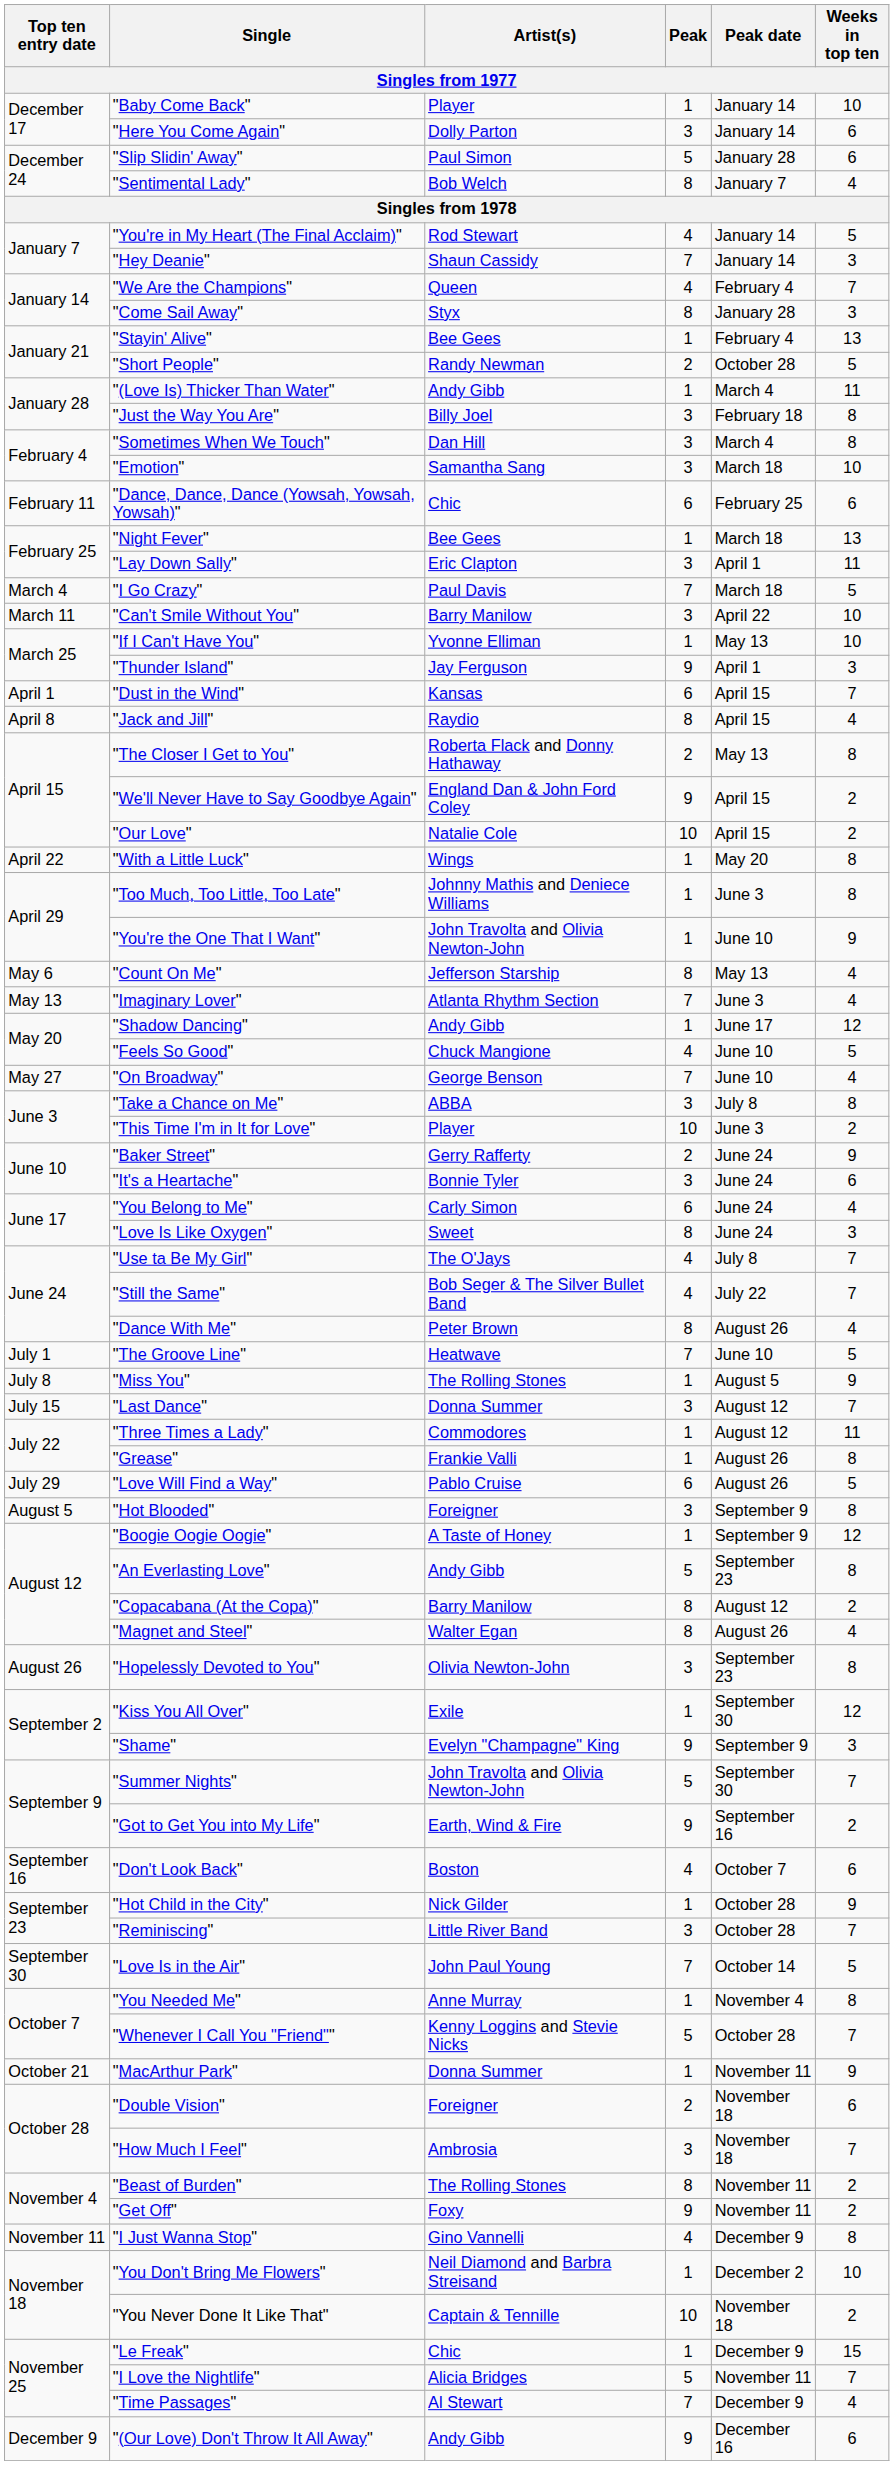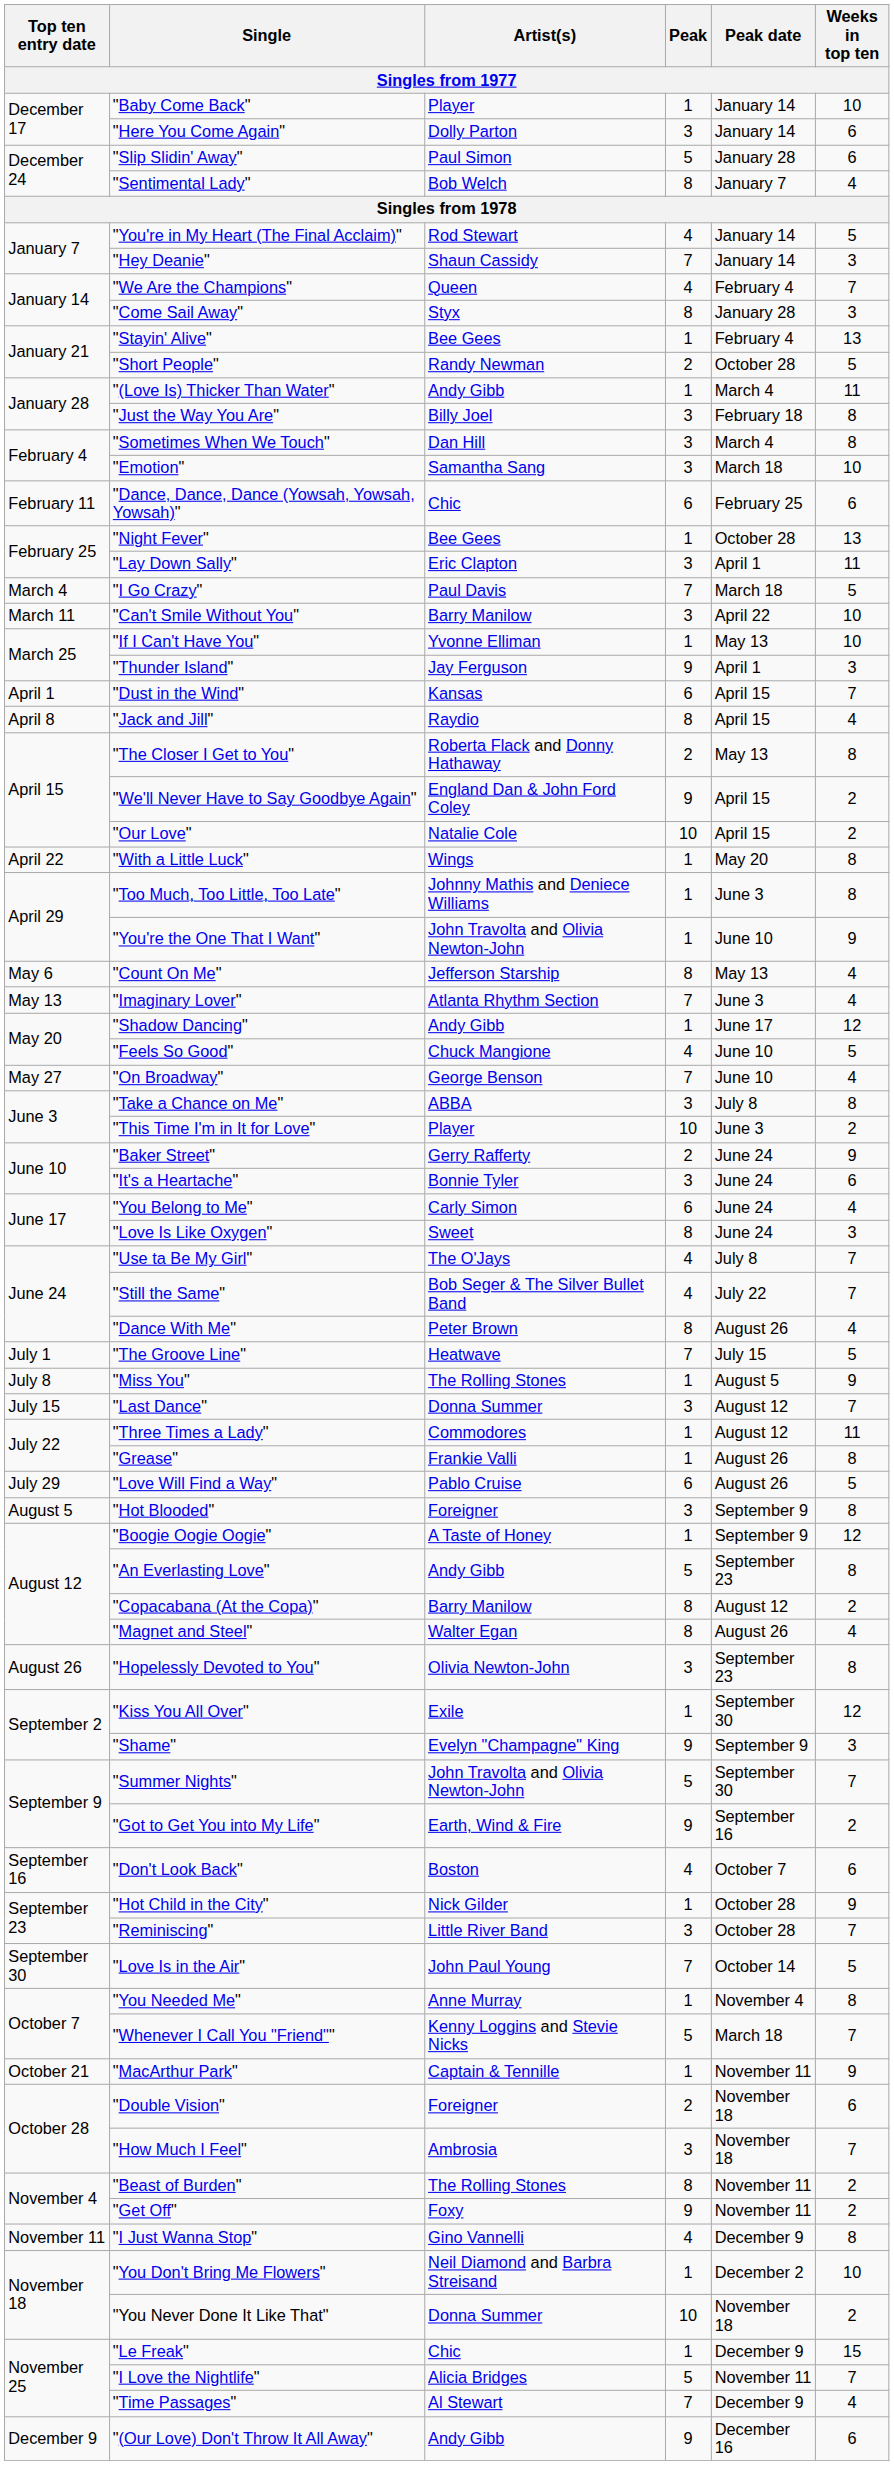 <table class="wikitable sortable">
 <tr>
 <th>Top ten<br>entry date</th>
 <th>Single</th>
 <th>Artist(s)</th>
 <th data-sort-type="number">Peak</th>
 <th>Peak date</th>
 <th data-sort-type="number">Weeks in<br>top ten</th>
 </tr>
 <tr>
 <th colspan=6><a href='#'>Singles from 1977</a></th>
 </tr>
 <tr>
 <td rowspan="2">December 17</td>
 <td>"<a href='#'>Baby Come Back</a>"</td>
 <td><a href='#'>Player</a></td>
 <td align=center>1</td>
 <td>January 14</td>
 <td align=center>10</td>
 </tr>
 <tr>
 <td>"<a href='#'>Here You Come Again</a>"</td>
 <td><a href='#'>Dolly Parton</a></td>
 <td align=center>3</td>
 <td>January 14</td>
 <td align=center>6</td>
 </tr>
 <tr>
 <td rowspan="2">December 24</td>
 <td>"<a href='#'>Slip Slidin' Away</a>"</td>
 <td><a href='#'>Paul Simon</a></td>
 <td align=center>5</td>
 <td>January 28</td>
 <td align=center>6</td>
 </tr>
 <tr>
 <td>"<a href='#'>Sentimental Lady</a>"</td>
 <td><a href='#'>Bob Welch</a></td>
 <td align=center>8</td>
 <td>January 7</td>
 <td align=center>4</td>
 </tr>
 <tr>
 <th colspan=6>Singles from 1978</th>
 </tr>
 <tr>
 <td rowspan="2">January 7</td>
 <td>"<a href='#'>You're in My Heart (The Final Acclaim)</a>"</td>
 <td><a href='#'>Rod Stewart</a></td>
 <td align=center>4</td>
 <td>January 14</td>
 <td align=center>5</td>
 </tr>
 <tr>
 <td>"<a href='#'>Hey Deanie</a>"</td>
 <td><a href='#'>Shaun Cassidy</a></td>
 <td align=center>7</td>
 <td>January 14</td>
 <td align=center>3</td>
 </tr>
 <tr>
 <td rowspan="2">January 14</td>
 <td>"<a href='#'>We Are the Champions</a>"</td>
 <td><a href='#'>Queen</a></td>
 <td align=center>4</td>
 <td>February 4</td>
 <td align=center>7</td>
 </tr>
 <tr>
 <td>"<a href='#'>Come Sail Away</a>"</td>
 <td><a href='#'>Styx</a></td>
 <td align=center>8</td>
 <td>January 28</td>
 <td align=center>3</td>
 </tr>
 <tr>
 <td rowspan="2">January 21</td>
 <td>"<a href='#'>Stayin' Alive</a>"</td>
 <td><a href='#'>Bee Gees</a></td>
 <td align=center>1</td>
 <td>February 4</td>
 <td align=center>13</td>
 </tr>
 <tr>
 <td>"<a href='#'>Short People</a>"</td>
 <td><a href='#'>Randy Newman</a></td>
 <td align=center>2</td>
 <td>October 28</td>
 <td align=center>5</td>
 </tr>
 <tr>
 <td rowspan="2">January 28</td>
 <td>"<a href='#'>(Love Is) Thicker Than Water</a>"</td>
 <td><a href='#'>Andy Gibb</a></td>
 <td align=center>1</td>
 <td>March 4</td>
 <td align=center>11</td>
 </tr>
 <tr>
 <td>"<a href='#'>Just the Way You Are</a>"</td>
 <td><a href='#'>Billy Joel</a></td>
 <td align=center>3</td>
 <td>February 18</td>
 <td align=center>8</td>
 </tr>
 <tr>
 <td rowspan="2">February 4</td>
 <td>"<a href='#'>Sometimes When We Touch</a>"</td>
 <td><a href='#'>Dan Hill</a></td>
 <td align=center>3</td>
 <td>March 4</td>
 <td align=center>8</td>
 </tr>
 <tr>
 <td>"<a href='#'>Emotion</a>"</td>
 <td><a href='#'>Samantha Sang</a></td>
 <td align=center>3</td>
 <td>March 18</td>
 <td align=center>10</td>
 </tr>
 <tr>
 <td>February 11</td>
 <td>"<a href='#'>Dance, Dance, Dance (Yowsah, Yowsah, Yowsah)</a>"</td>
 <td><a href='#'>Chic</a></td>
 <td align=center>6</td>
 <td>February 25</td>
 <td align=center>6</td>
 </tr>
 <tr>
 <td rowspan="2">February 25</td>
 <td>"<a href='#'>Night Fever</a>"</td>
 <td><a href='#'>Bee Gees</a></td>
 <td align=center>1</td>
-<td>March 18</td>
+<td>October 28</td>
 <td align=center>13</td>
 </tr>
 <tr>
 <td>"<a href='#'>Lay Down Sally</a>"</td>
 <td><a href='#'>Eric Clapton</a></td>
 <td align=center>3</td>
 <td>April 1</td>
 <td align=center>11</td>
 </tr>
 <tr>
 <td>March 4</td>
 <td>"<a href='#'>I Go Crazy</a>"</td>
 <td><a href='#'>Paul Davis</a></td>
 <td align=center>7</td>
 <td>March 18</td>
 <td align=center>5</td>
 </tr>
 <tr>
 <td>March 11</td>
 <td>"<a href='#'>Can't Smile Without You</a>"</td>
 <td><a href='#'>Barry Manilow</a></td>
 <td align=center>3</td>
 <td>April 22</td>
 <td align=center>10</td>
 </tr>
 <tr>
 <td rowspan="2">March 25</td>
 <td>"<a href='#'>If I Can't Have You</a>"</td>
 <td><a href='#'>Yvonne Elliman</a></td>
 <td align=center>1</td>
 <td>May 13</td>
 <td align=center>10</td>
 </tr>
 <tr>
 <td>"<a href='#'>Thunder Island</a>"</td>
 <td><a href='#'>Jay Ferguson</a></td>
 <td align=center>9</td>
 <td>April 1</td>
 <td align=center>3</td>
 </tr>
 <tr>
 <td>April 1</td>
 <td>"<a href='#'>Dust in the Wind</a>"</td>
 <td><a href='#'>Kansas</a></td>
 <td align=center>6</td>
 <td>April 15</td>
 <td align=center>7</td>
 </tr>
 <tr>
 <td>April 8</td>
 <td>"<a href='#'>Jack and Jill</a>"</td>
 <td><a href='#'>Raydio</a></td>
 <td align=center>8</td>
 <td>April 15</td>
 <td align=center>4</td>
 </tr>
 <tr>
 <td rowspan="3">April 15</td>
 <td>"<a href='#'>The Closer I Get to You</a>"</td>
 <td><a href='#'>Roberta Flack</a> and <a href='#'>Donny Hathaway</a></td>
 <td align=center>2</td>
 <td>May 13</td>
 <td align=center>8</td>
 </tr>
 <tr>
 <td>"<a href='#'>We'll Never Have to Say Goodbye Again</a>"</td>
 <td><a href='#'>England Dan & John Ford Coley</a></td>
 <td align=center>9</td>
 <td>April 15</td>
 <td align=center>2</td>
 </tr>
 <tr>
 <td>"<a href='#'>Our Love</a>"</td>
 <td><a href='#'>Natalie Cole</a></td>
 <td align=center>10</td>
 <td>April 15</td>
 <td align=center>2</td>
 </tr>
 <tr>
 <td>April 22</td>
 <td>"<a href='#'>With a Little Luck</a>"</td>
 <td><a href='#'>Wings</a></td>
 <td align=center>1</td>
 <td>May 20</td>
 <td align=center>8</td>
 </tr>
 <tr>
 <td rowspan="2">April 29</td>
 <td>"<a href='#'>Too Much, Too Little, Too Late</a>"</td>
 <td><a href='#'>Johnny Mathis</a> and <a href='#'>Deniece Williams</a></td>
 <td align=center>1</td>
 <td>June 3</td>
 <td align=center>8</td>
 </tr>
 <tr>
 <td>"<a href='#'>You're the One That I Want</a>"</td>
 <td><a href='#'>John Travolta</a> and <a href='#'>Olivia Newton-John</a></td>
 <td align=center>1</td>
 <td>June 10</td>
 <td align=center>9</td>
 </tr>
 <tr>
 <td>May 6</td>
 <td>"<a href='#'>Count On Me</a>"</td>
 <td><a href='#'>Jefferson Starship</a></td>
 <td align=center>8</td>
 <td>May 13</td>
 <td align=center>4</td>
 </tr>
 <tr>
 <td>May 13</td>
 <td>"<a href='#'>Imaginary Lover</a>"</td>
 <td><a href='#'>Atlanta Rhythm Section</a></td>
 <td align=center>7</td>
 <td>June 3</td>
 <td align=center>4</td>
 </tr>
 <tr>
 <td rowspan="2">May 20</td>
 <td>"<a href='#'>Shadow Dancing</a>"</td>
 <td><a href='#'>Andy Gibb</a></td>
 <td align=center>1</td>
 <td>June 17</td>
 <td align=center>12</td>
 </tr>
 <tr>
 <td>"<a href='#'>Feels So Good</a>"</td>
 <td><a href='#'>Chuck Mangione</a></td>
 <td align=center>4</td>
 <td>June 10</td>
 <td align=center>5</td>
 </tr>
 <tr>
 <td>May 27</td>
 <td>"<a href='#'>On Broadway</a>"</td>
 <td><a href='#'>George Benson</a></td>
 <td align=center>7</td>
 <td>June 10</td>
 <td align=center>4</td>
 </tr>
 <tr>
 <td rowspan="2">June 3</td>
 <td>"<a href='#'>Take a Chance on Me</a>"</td>
 <td><a href='#'>ABBA</a></td>
 <td align=center>3</td>
 <td>July 8</td>
 <td align=center>8</td>
 </tr>
 <tr>
 <td>"<a href='#'>This Time I'm in It for Love</a>"</td>
 <td><a href='#'>Player</a></td>
 <td align=center>10</td>
 <td>June 3</td>
 <td align=center>2</td>
 </tr>
 <tr>
 <td rowspan="2">June 10</td>
 <td>"<a href='#'>Baker Street</a>"</td>
 <td><a href='#'>Gerry Rafferty</a></td>
 <td align=center>2</td>
 <td>June 24</td>
 <td align=center>9</td>
 </tr>
 <tr>
 <td>"<a href='#'>It's a Heartache</a>"</td>
 <td><a href='#'>Bonnie Tyler</a></td>
 <td align=center>3</td>
 <td>June 24</td>
 <td align=center>6</td>
 </tr>
 <tr>
 <td rowspan="2">June 17</td>
 <td>"<a href='#'>You Belong to Me</a>"</td>
 <td><a href='#'>Carly Simon</a></td>
 <td align=center>6</td>
 <td>June 24</td>
 <td align=center>4</td>
 </tr>
 <tr>
 <td>"<a href='#'>Love Is Like Oxygen</a>"</td>
 <td><a href='#'>Sweet</a></td>
 <td align=center>8</td>
 <td>June 24</td>
 <td align=center>3</td>
 </tr>
 <tr>
 <td rowspan="3">June 24</td>
 <td>"<a href='#'>Use ta Be My Girl</a>"</td>
 <td><a href='#'>The O'Jays</a></td>
 <td align=center>4</td>
 <td>July 8</td>
 <td align=center>7</td>
 </tr>
 <tr>
 <td>"<a href='#'>Still the Same</a>"</td>
 <td><a href='#'>Bob Seger & The Silver Bullet Band</a></td>
 <td align=center>4</td>
 <td>July 22</td>
 <td align=center>7</td>
 </tr>
 <tr>
 <td>"<a href='#'>Dance With Me</a>"</td>
 <td><a href='#'>Peter Brown</a></td>
 <td align=center>8</td>
 <td>August 26</td>
 <td align=center>4</td>
 </tr>
 <tr>
 <td>July 1</td>
 <td>"<a href='#'>The Groove Line</a>"</td>
 <td><a href='#'>Heatwave</a></td>
 <td align=center>7</td>
-<td>June 10</td>
+<td>July 15</td>
 <td align=center>5</td>
 </tr>
 <tr>
 <td>July 8</td>
 <td>"<a href='#'>Miss You</a>"</td>
 <td><a href='#'>The Rolling Stones</a></td>
 <td align=center>1</td>
 <td>August 5</td>
 <td align=center>9</td>
 </tr>
 <tr>
 <td>July 15</td>
 <td>"<a href='#'>Last Dance</a>"</td>
 <td><a href='#'>Donna Summer</a></td>
 <td align=center>3</td>
 <td>August 12</td>
 <td align=center>7</td>
 </tr>
 <tr>
 <td rowspan="2">July 22</td>
 <td>"<a href='#'>Three Times a Lady</a>"</td>
 <td><a href='#'>Commodores</a></td>
 <td align=center>1</td>
 <td>August 12</td>
 <td align=center>11</td>
 </tr>
 <tr>
 <td>"<a href='#'>Grease</a>"</td>
 <td><a href='#'>Frankie Valli</a></td>
 <td align=center>1</td>
 <td>August 26</td>
 <td align=center>8</td>
 </tr>
 <tr>
 <td>July 29</td>
 <td>"<a href='#'>Love Will Find a Way</a>"</td>
 <td><a href='#'>Pablo Cruise</a></td>
 <td align=center>6</td>
 <td>August 26</td>
 <td align=center>5</td>
 </tr>
 <tr>
 <td>August 5</td>
 <td>"<a href='#'>Hot Blooded</a>"</td>
 <td><a href='#'>Foreigner</a></td>
 <td align=center>3</td>
 <td>September 9</td>
 <td align=center>8</td>
 </tr>
 <tr>
 <td rowspan="4">August 12</td>
 <td>"<a href='#'>Boogie Oogie Oogie</a>"</td>
 <td><a href='#'>A Taste of Honey</a></td>
 <td align=center>1</td>
 <td>September 9</td>
 <td align=center>12</td>
 </tr>
 <tr>
 <td>"<a href='#'>An Everlasting Love</a>"</td>
 <td><a href='#'>Andy Gibb</a></td>
 <td align=center>5</td>
 <td>September 23</td>
 <td align=center>8</td>
 </tr>
 <tr>
 <td>"<a href='#'>Copacabana (At the Copa)</a>"</td>
 <td><a href='#'>Barry Manilow</a></td>
 <td align=center>8</td>
 <td>August 12</td>
 <td align=center>2</td>
 </tr>
 <tr>
 <td>"<a href='#'>Magnet and Steel</a>"</td>
 <td><a href='#'>Walter Egan</a></td>
 <td align=center>8</td>
 <td>August 26</td>
 <td align=center>4</td>
 </tr>
 <tr>
 <td>August 26</td>
 <td>"<a href='#'>Hopelessly Devoted to You</a>"</td>
 <td><a href='#'>Olivia Newton-John</a></td>
 <td align=center>3</td>
 <td>September 23</td>
 <td align=center>8</td>
 </tr>
 <tr>
 <td rowspan="2">September 2</td>
 <td>"<a href='#'>Kiss You All Over</a>"</td>
 <td><a href='#'>Exile</a></td>
 <td align=center>1</td>
 <td>September 30</td>
 <td align=center>12</td>
 </tr>
 <tr>
 <td>"<a href='#'>Shame</a>"</td>
 <td><a href='#'>Evelyn "Champagne" King</a></td>
 <td align=center>9</td>
 <td>September 9</td>
 <td align=center>3</td>
 </tr>
 <tr>
 <td rowspan="2">September 9</td>
 <td>"<a href='#'>Summer Nights</a>"</td>
 <td><a href='#'>John Travolta</a> and <a href='#'>Olivia Newton-John</a></td>
 <td align=center>5</td>
 <td>September 30</td>
 <td align=center>7</td>
 </tr>
 <tr>
 <td>"<a href='#'>Got to Get You into My Life</a>"</td>
 <td><a href='#'>Earth, Wind & Fire</a></td>
 <td align=center>9</td>
 <td>September 16</td>
 <td align=center>2</td>
 </tr>
 <tr>
 <td>September 16</td>
 <td>"<a href='#'>Don't Look Back</a>"</td>
 <td><a href='#'>Boston</a></td>
 <td align=center>4</td>
 <td>October 7</td>
 <td align=center>6</td>
 </tr>
 <tr>
 <td rowspan="2">September 23</td>
 <td>"<a href='#'>Hot Child in the City</a>"</td>
 <td><a href='#'>Nick Gilder</a></td>
 <td align=center>1</td>
 <td>October 28</td>
 <td align=center>9</td>
 </tr>
 <tr>
 <td>"<a href='#'>Reminiscing</a>"</td>
 <td><a href='#'>Little River Band</a></td>
 <td align=center>3</td>
 <td>October 28</td>
 <td align=center>7</td>
 </tr>
 <tr>
 <td>September 30</td>
 <td>"<a href='#'>Love Is in the Air</a>"</td>
 <td><a href='#'>John Paul Young</a></td>
 <td align=center>7</td>
 <td>October 14</td>
 <td align=center>5</td>
 </tr>
 <tr>
 <td rowspan="2">October 7</td>
 <td>"<a href='#'>You Needed Me</a>"</td>
 <td><a href='#'>Anne Murray</a></td>
 <td align=center>1</td>
 <td>November 4</td>
 <td align=center>8</td>
 </tr>
 <tr>
 <td>"<a href='#'>Whenever I Call You "Friend"</a>"</td>
 <td><a href='#'>Kenny Loggins</a> and <a href='#'>Stevie Nicks</a></td>
 <td align=center>5</td>
-<td>October 28</td>
+<td>March 18</td>
 <td align=center>7</td>
 </tr>
 <tr>
 <td>October 21</td>
 <td>"<a href='#'>MacArthur Park</a>"</td>
-<td><a href='#'>Donna Summer</a></td>
+<td><a href='#'>Captain & Tennille</a></td>
 <td align=center>1</td>
 <td>November 11</td>
 <td align=center>9</td>
 </tr>
 <tr>
 <td rowspan="2">October 28</td>
 <td>"<a href='#'>Double Vision</a>"</td>
 <td><a href='#'>Foreigner</a></td>
 <td align=center>2</td>
 <td>November 18</td>
 <td align=center>6</td>
 </tr>
 <tr>
 <td>"<a href='#'>How Much I Feel</a>"</td>
 <td><a href='#'>Ambrosia</a></td>
 <td align=center>3</td>
 <td>November 18</td>
 <td align=center>7</td>
 </tr>
 <tr>
 <td rowspan="2">November 4</td>
 <td>"<a href='#'>Beast of Burden</a>"</td>
 <td><a href='#'>The Rolling Stones</a></td>
 <td align=center>8</td>
 <td>November 11</td>
 <td align=center>2</td>
 </tr>
 <tr>
 <td>"<a href='#'>Get Off</a>"</td>
 <td><a href='#'>Foxy</a></td>
 <td align=center>9</td>
 <td>November 11</td>
 <td align=center>2</td>
 </tr>
 <tr>
 <td>November 11</td>
 <td>"<a href='#'>I Just Wanna Stop</a>"</td>
 <td><a href='#'>Gino Vannelli</a></td>
 <td align=center>4</td>
 <td>December 9</td>
 <td align=center>8</td>
 </tr>
 <tr>
 <td rowspan="2">November 18</td>
 <td>"<a href='#'>You Don't Bring Me Flowers</a>"</td>
 <td><a href='#'>Neil Diamond</a> and <a href='#'>Barbra Streisand</a></td>
 <td align=center>1</td>
 <td>December 2</td>
 <td align=center>10</td>
 </tr>
 <tr>
 <td>"You Never Done It Like That"</td>
-<td><a href='#'>Captain & Tennille</a></td>
+<td><a href='#'>Donna Summer</a></td>
 <td align=center>10</td>
 <td>November 18</td>
 <td align=center>2</td>
 </tr>
 <tr>
 <td rowspan="3">November 25</td>
 <td>"<a href='#'>Le Freak</a>"</td>
 <td><a href='#'>Chic</a></td>
 <td align=center>1</td>
 <td>December 9</td>
 <td align=center>15</td>
 </tr>
 <tr>
 <td>"<a href='#'>I Love the Nightlife</a>"</td>
 <td><a href='#'>Alicia Bridges</a></td>
 <td align=center>5</td>
 <td>November 11</td>
 <td align=center>7</td>
 </tr>
 <tr>
 <td>"<a href='#'>Time Passages</a>"</td>
 <td><a href='#'>Al Stewart</a></td>
 <td align=center>7</td>
 <td>December 9</td>
 <td align=center>4</td>
 </tr>
 <tr>
 <td>December 9</td>
 <td>"<a href='#'>(Our Love) Don't Throw It All Away</a>"</td>
 <td><a href='#'>Andy Gibb</a></td>
 <td align=center>9</td>
 <td>December 16</td>
 <td align=center>6</td>
 </tr>
 </table>
